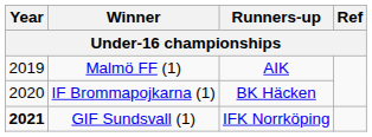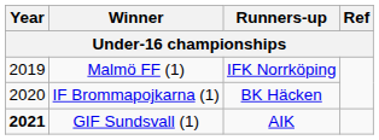 <table class="wikitable sortable plainrowheaders" style="text-align: center;">
 <tr>
 <th>Year</th>
 <th>Winner</th>
 <th>Runners-up</th>
 <th>Ref</th>
 </tr>
 <tr>
 <th colspan=4>Under-16 championships</th>
 </tr>
 <tr>
 <td>2019</td>
 <td><a href='#'>Malmö FF</a> (1)</td>
-<td><a href='#'>AIK</a></td>
+<td><a href='#'>IFK Norrköping</a></td>
 <td rowspan=2></td>
 </tr>
 <tr>
 <td>2020</td>
 <td><a href='#'>IF Brommapojkarna</a> (1)</td>
 <td><a href='#'>BK Häcken</a></td>
 </tr>
 <tr>
 <td><strong>2021</strong></td>
 <td><a href='#'>GIF Sundsvall</a> (1)</td>
-<td><a href='#'>IFK Norrköping</a></td>
+<td><a href='#'>AIK</a></td>
 <td></td>
 </tr>
 </table>
